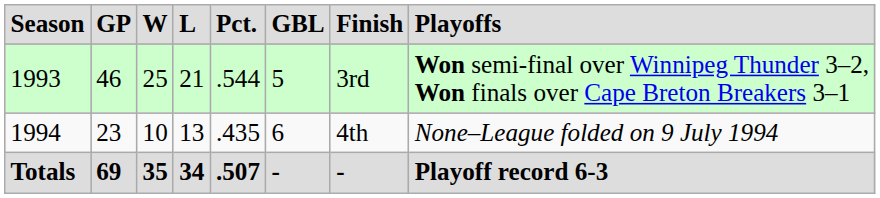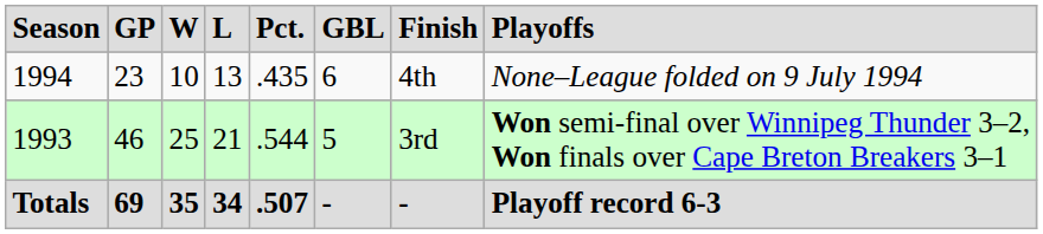 <table class="wikitable">
 <tr style="font-weight:bold; background:#ddd;" |>
 <td>Season</td>
 <td>GP</td>
 <td>W</td>
 <td>L</td>
 <td>Pct.</td>
 <td>GBL</td>
 <td>Finish</td>
 <td>Playoffs</td>
 </tr>
+<tr>
+<td>1994</td>
+<td>23</td>
+<td>10</td>
+<td>13</td>
+<td>.435</td>
+<td>6</td>
+<td>4th</td>
+<td><em>None–League folded on 9 July 1994</em></td>
+</tr>
 <tr style="background:#CCFFCC;">
 <td>1993</td>
 <td>46</td>
 <td>25</td>
 <td>21</td>
 <td>.544</td>
 <td>5</td>
 <td>3rd</td>
 <td><strong>Won</strong> semi-final over <a href='#'>Winnipeg Thunder</a> 3–2,<br><strong>Won</strong> finals over <a href='#'>Cape Breton Breakers</a> 3–1</td>
-</tr>
-<tr>
-<td>1994</td>
-<td>23</td>
-<td>10</td>
-<td>13</td>
-<td>.435</td>
-<td>6</td>
-<td>4th</td>
-<td><em>None–League folded on 9 July 1994</em></td>
 </tr>
 <tr style="font-weight:bold; background:#ddd;">
 <td>Totals</td>
 <td>69</td>
 <td>35</td>
 <td>34</td>
 <td>.507</td>
 <td>-</td>
 <td>-</td>
 <td>Playoff record 6-3</td>
 </tr>
 </table>
